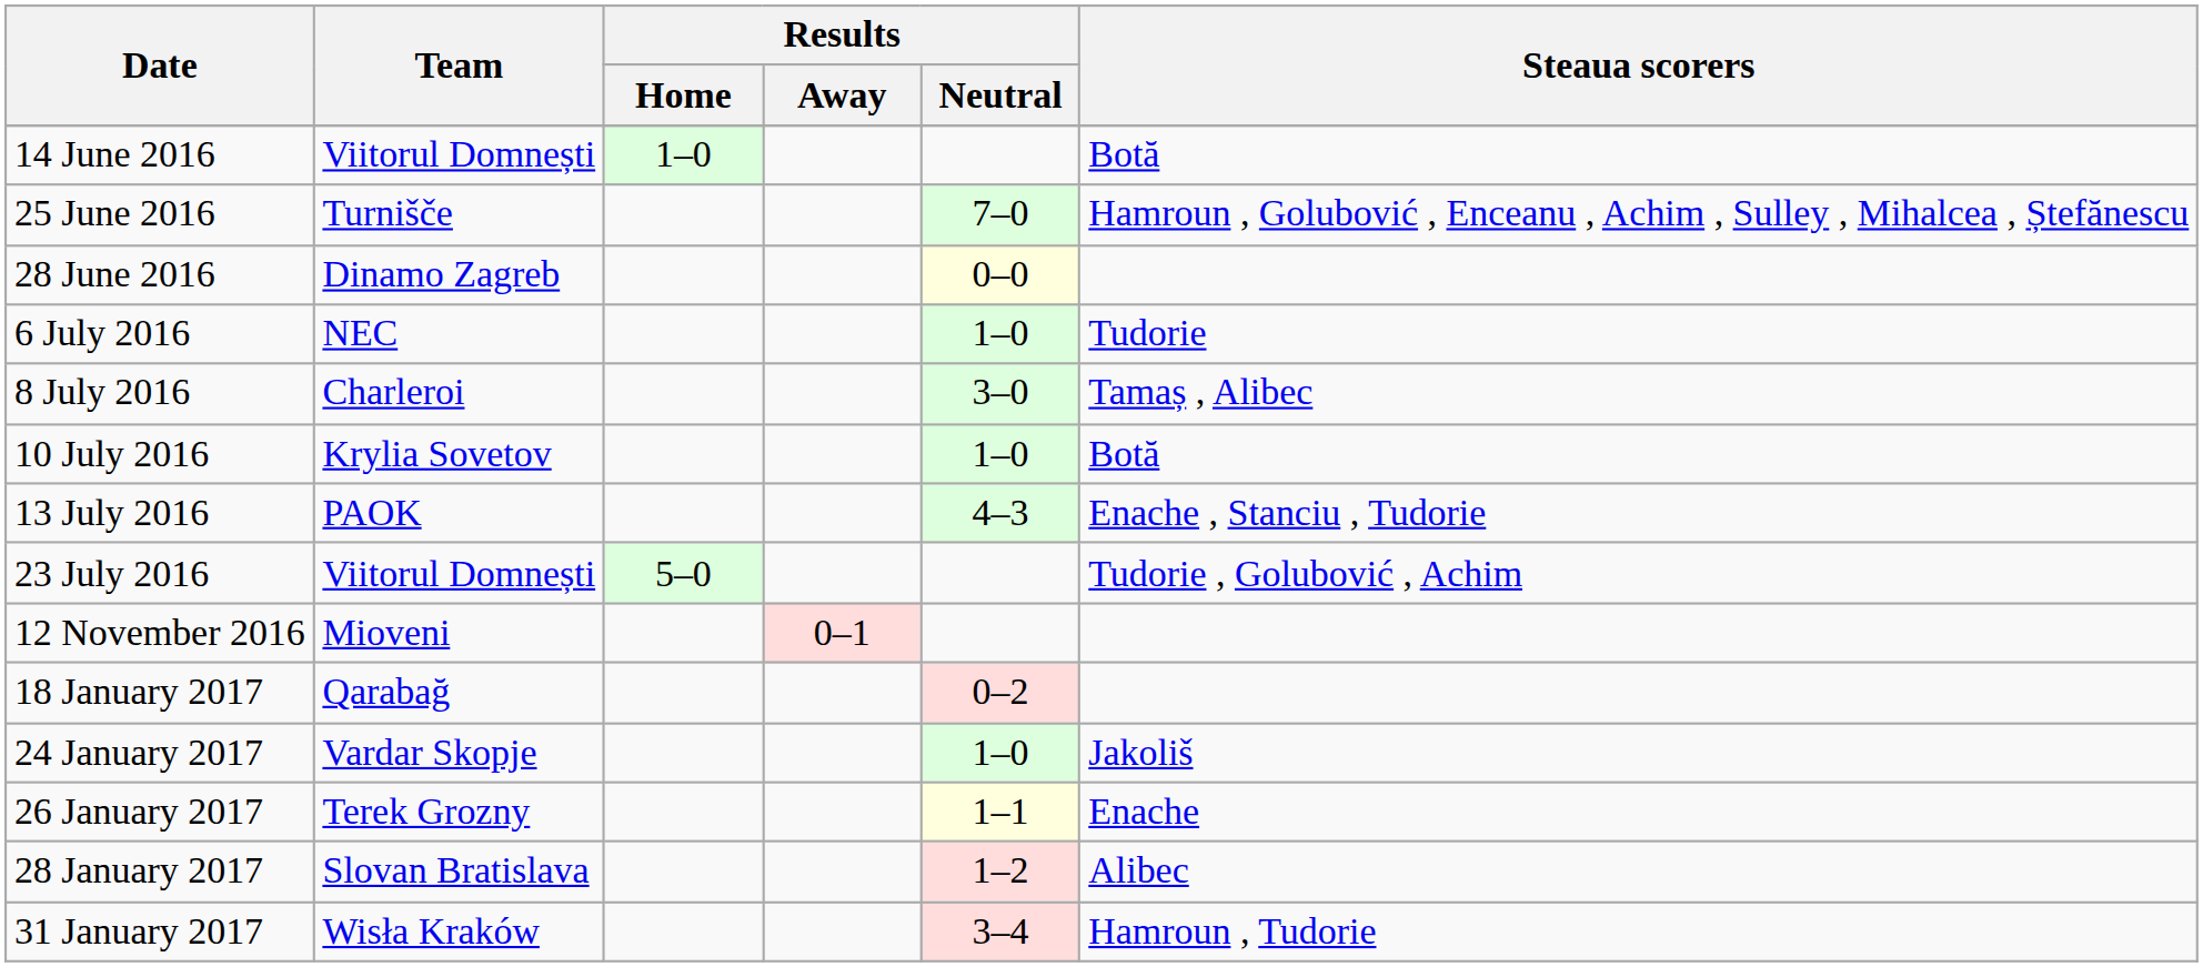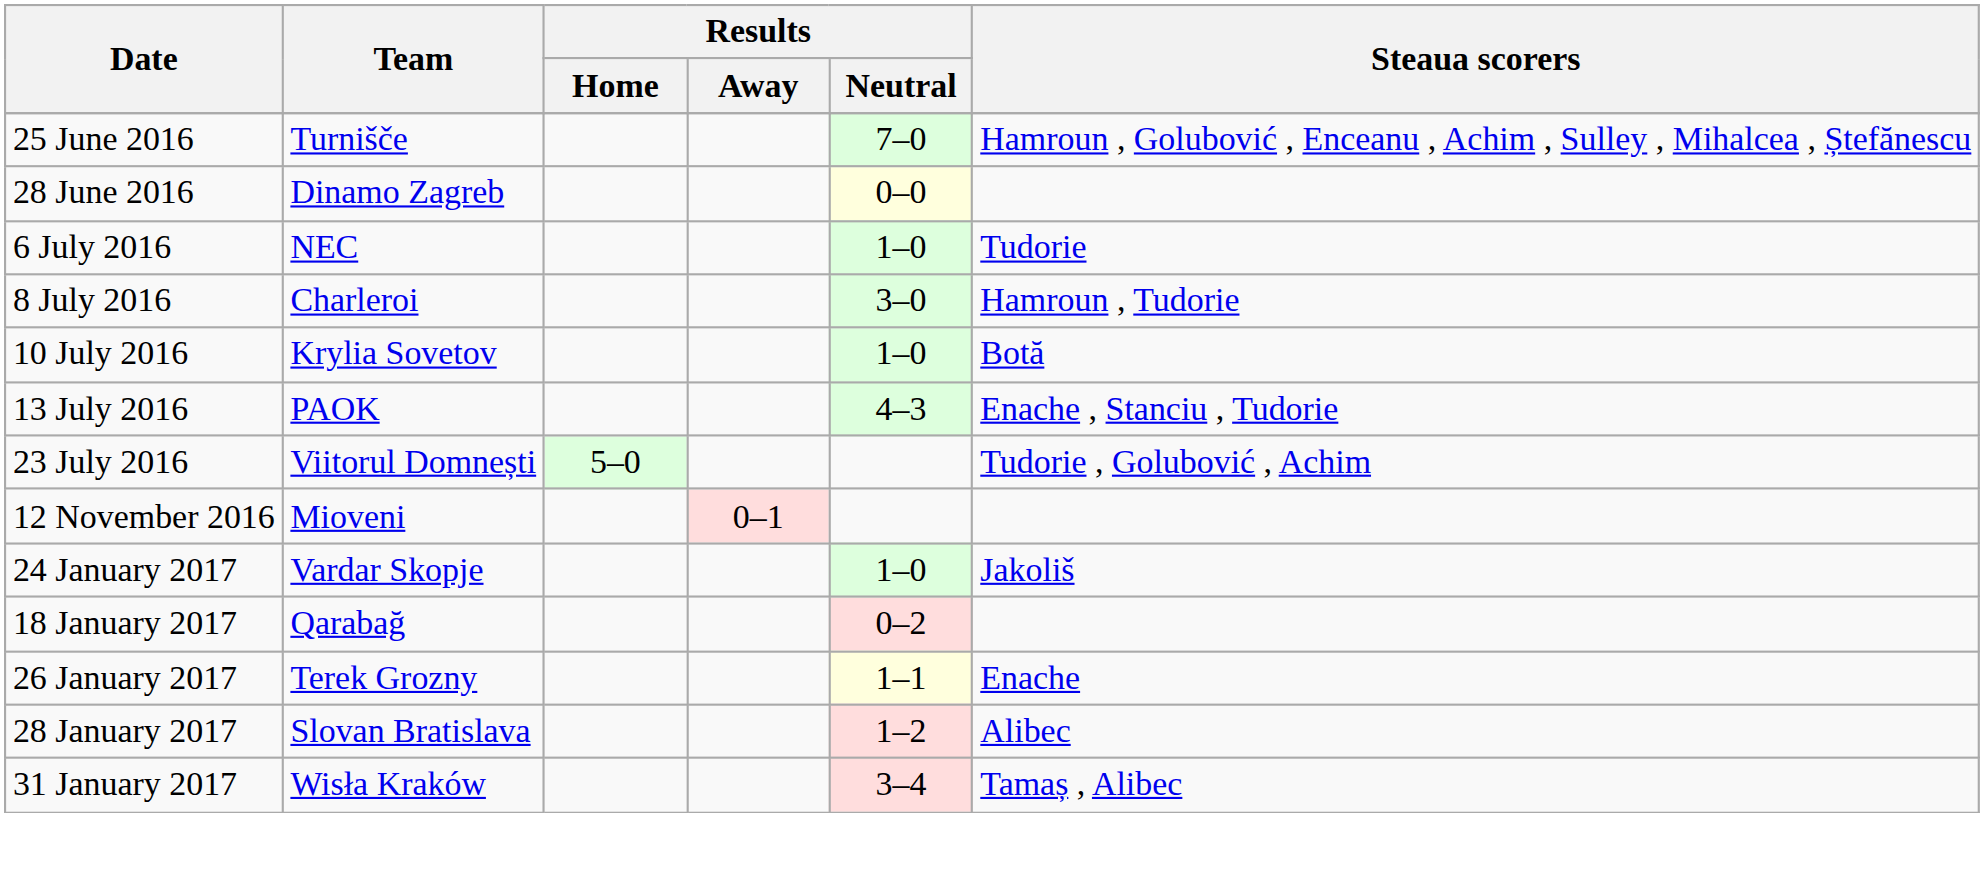 <table class="wikitable" style="text-align:center">
 <tr>
 <th rowspan=2>Date</th>
 <th rowspan=2>Team</th>
 <th colspan=3>Results</th>
 <th rowspan=2>Steaua scorers</th>
 </tr>
 <tr>
 <th width=60>Home</th>
 <th width=60>Away</th>
 <th width=60>Neutral</th>
 </tr>
 <tr>
-</tr>
-<tr>
-<td align=left>14 June 2016</td>
-<td align=left> <a href='#'>Viitorul Domnești</a></td>
-<td bgcolor="#ddffdd">1–0</td>
-<td></td>
-<td></td>
-<td align=left><a href='#'>Botă</a> </td>
 </tr>
 <tr>
 <td align=left>25 June 2016</td>
 <td align=left> <a href='#'>Turnišče</a></td>
 <td></td>
 <td></td>
 <td bgcolor="#ddffdd">7–0</td>
 <td align=left><a href='#'>Hamroun</a> , <a href='#'>Golubović</a> , <a href='#'>Enceanu</a> , <a href='#'>Achim</a> , <a href='#'>Sulley</a> , <a href='#'>Mihalcea</a> , <a href='#'>Ștefănescu</a> </td>
 </tr>
 <tr>
 <td align=left>28 June 2016</td>
 <td align=left> <a href='#'>Dinamo Zagreb</a></td>
 <td></td>
 <td></td>
 <td style="background:#ffd;">0–0</td>
 <td align=left></td>
 </tr>
 <tr>
 <td align=left>6 July 2016</td>
 <td align=left> <a href='#'>NEC</a></td>
 <td></td>
 <td></td>
 <td bgcolor="#ddffdd">1–0</td>
 <td align=left><a href='#'>Tudorie</a> </td>
 </tr>
 <tr>
 <td align=left>8 July 2016</td>
 <td align=left> <a href='#'>Charleroi</a></td>
 <td></td>
 <td></td>
 <td bgcolor="#ddffdd">3–0</td>
-<td align=left><a href='#'>Tamaș</a> , <a href='#'>Alibec</a> </td>
+<td align=left><a href='#'>Hamroun</a> , <a href='#'>Tudorie</a> </td>
 </tr>
 <tr>
 <td align=left>10 July 2016</td>
 <td align=left> <a href='#'>Krylia Sovetov</a></td>
 <td></td>
 <td></td>
 <td bgcolor="#ddffdd">1–0</td>
 <td align=left><a href='#'>Botă</a> </td>
 </tr>
 <tr>
 <td align=left>13 July 2016</td>
 <td align=left> <a href='#'>PAOK</a></td>
 <td></td>
 <td></td>
 <td bgcolor="#ddffdd">4–3</td>
 <td align=left><a href='#'>Enache</a> , <a href='#'>Stanciu</a> , <a href='#'>Tudorie</a> </td>
 </tr>
 <tr>
 <td align=left>23 July 2016</td>
 <td align=left> <a href='#'>Viitorul Domnești</a></td>
 <td bgcolor="#ddffdd">5–0</td>
 <td></td>
 <td></td>
 <td align=left><a href='#'>Tudorie</a> , <a href='#'>Golubović</a> , <a href='#'>Achim</a> </td>
 </tr>
 <tr>
 <td align=left>12 November 2016</td>
 <td align=left> <a href='#'>Mioveni</a></td>
 <td></td>
 <td bgcolor="#ffdddd">0–1</td>
 <td></td>
 <td align=left></td>
 </tr>
 <tr>
+<td align=left>24 January 2017</td>
+<td align=left> <a href='#'>Vardar Skopje</a></td>
+<td></td>
+<td></td>
+<td bgcolor="#ddffdd">1–0</td>
+<td align=left><a href='#'>Jakoliš</a> </td>
+</tr>
+<tr>
 <td align=left>18 January 2017</td>
 <td align=left> <a href='#'>Qarabağ</a></td>
 <td></td>
 <td></td>
 <td bgcolor="#ffdddd">0–2</td>
 <td></td>
-</tr>
-<tr>
-<td align=left>24 January 2017</td>
-<td align=left> <a href='#'>Vardar Skopje</a></td>
-<td></td>
-<td></td>
-<td bgcolor="#ddffdd">1–0</td>
-<td align=left><a href='#'>Jakoliš</a> </td>
 </tr>
 <tr>
 <td align=left>26 January 2017</td>
 <td align=left> <a href='#'>Terek Grozny</a></td>
 <td></td>
 <td></td>
 <td style="background:#ffd;">1–1</td>
 <td align=left><a href='#'>Enache</a> </td>
 </tr>
 <tr>
 <td align=left>28 January 2017</td>
 <td align=left> <a href='#'>Slovan Bratislava</a></td>
 <td></td>
 <td></td>
 <td bgcolor="#ffdddd">1–2</td>
 <td align=left><a href='#'>Alibec</a> </td>
 </tr>
 <tr>
 <td align=left>31 January 2017</td>
 <td align=left> <a href='#'>Wisła Kraków</a></td>
 <td></td>
 <td></td>
 <td bgcolor="#ffdddd">3–4</td>
-<td align=left><a href='#'>Hamroun</a> , <a href='#'>Tudorie</a> </td>
+<td align=left><a href='#'>Tamaș</a> , <a href='#'>Alibec</a> </td>
 </tr>
 </table>
